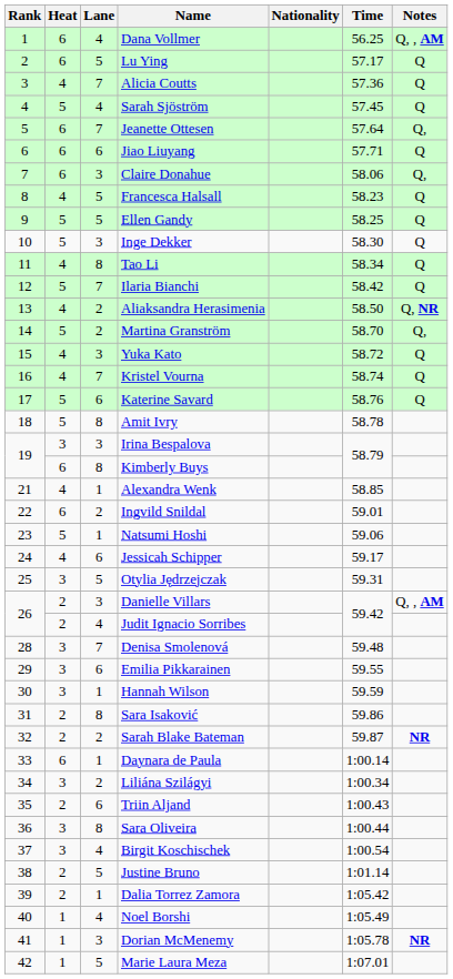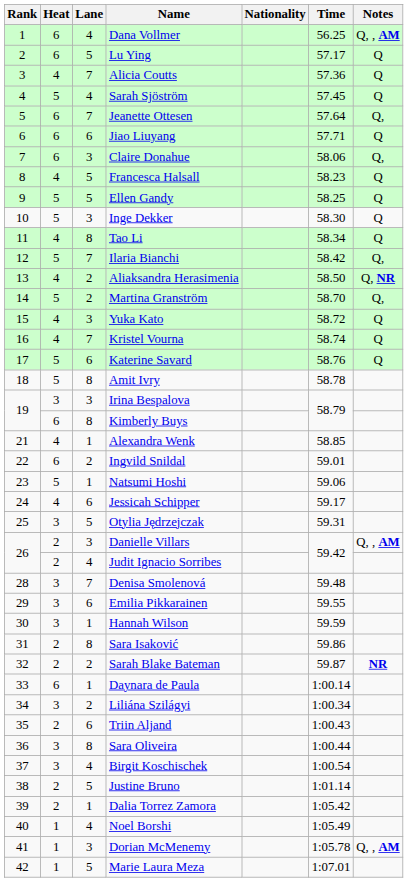 <table class="wikitable sortable" style="text-align:center">
 <tr>
 <th>Rank</th>
 <th>Heat</th>
 <th>Lane</th>
 <th>Name</th>
 <th>Nationality</th>
 <th>Time</th>
 <th>Notes</th>
 </tr>
 <tr bgcolor=ccffcc>
 <td>1</td>
 <td>6</td>
 <td>4</td>
 <td align=left><a href='#'>Dana Vollmer</a></td>
 <td align=left></td>
 <td>56.25</td>
 <td>Q, , <strong><a href='#'>AM</a></strong></td>
 </tr>
 <tr bgcolor=ccffcc>
 <td>2</td>
 <td>6</td>
 <td>5</td>
 <td align=left><a href='#'>Lu Ying</a></td>
 <td align=left></td>
 <td>57.17</td>
 <td>Q</td>
 </tr>
 <tr bgcolor=ccffcc>
 <td>3</td>
 <td>4</td>
 <td>7</td>
 <td align=left><a href='#'>Alicia Coutts</a></td>
 <td align=left></td>
 <td>57.36</td>
 <td>Q</td>
 </tr>
 <tr bgcolor=ccffcc>
 <td>4</td>
 <td>5</td>
 <td>4</td>
 <td align=left><a href='#'>Sarah Sjöström</a></td>
 <td align=left></td>
 <td>57.45</td>
 <td>Q</td>
 </tr>
 <tr bgcolor=ccffcc>
 <td>5</td>
 <td>6</td>
 <td>7</td>
 <td align=left><a href='#'>Jeanette Ottesen</a></td>
 <td align=left></td>
 <td>57.64</td>
 <td>Q, </td>
 </tr>
 <tr bgcolor=ccffcc>
 <td>6</td>
 <td>6</td>
 <td>6</td>
 <td align=left><a href='#'>Jiao Liuyang</a></td>
 <td align=left></td>
 <td>57.71</td>
 <td>Q</td>
 </tr>
 <tr bgcolor=ccffcc>
 <td>7</td>
 <td>6</td>
 <td>3</td>
 <td align=left><a href='#'>Claire Donahue</a></td>
 <td align=left></td>
 <td>58.06</td>
 <td>Q, </td>
 </tr>
 <tr bgcolor=ccffcc>
 <td>8</td>
 <td>4</td>
 <td>5</td>
 <td align=left><a href='#'>Francesca Halsall</a></td>
 <td align=left></td>
 <td>58.23</td>
 <td>Q</td>
 </tr>
 <tr bgcolor=ccffcc>
 <td>9</td>
 <td>5</td>
 <td>5</td>
 <td align=left><a href='#'>Ellen Gandy</a></td>
 <td align=left></td>
 <td>58.25</td>
 <td>Q</td>
 </tr>
 <tr>
 <td>10</td>
 <td>5</td>
 <td>3</td>
 <td align=left><a href='#'>Inge Dekker</a></td>
 <td align=left></td>
 <td>58.30</td>
 <td>Q</td>
 </tr>
 <tr bgcolor=ccffcc>
 <td>11</td>
 <td>4</td>
 <td>8</td>
 <td align=left><a href='#'>Tao Li</a></td>
 <td align=left></td>
 <td>58.34</td>
 <td>Q</td>
 </tr>
 <tr bgcolor=ccffcc>
 <td>12</td>
 <td>5</td>
 <td>7</td>
 <td align=left><a href='#'>Ilaria Bianchi</a></td>
 <td align=left></td>
 <td>58.42</td>
-<td>Q</td>
+<td>Q, </td>
 </tr>
 <tr bgcolor=ccffcc>
 <td>13</td>
 <td>4</td>
 <td>2</td>
 <td align=left><a href='#'>Aliaksandra Herasimenia</a></td>
 <td align=left></td>
 <td>58.50</td>
 <td>Q, <strong><a href='#'>NR</a></strong></td>
 </tr>
 <tr bgcolor=ccffcc>
 <td>14</td>
 <td>5</td>
 <td>2</td>
 <td align=left><a href='#'>Martina Granström</a></td>
 <td align=left></td>
 <td>58.70</td>
 <td>Q, </td>
 </tr>
 <tr bgcolor=ccffcc>
 <td>15</td>
 <td>4</td>
 <td>3</td>
 <td align=left><a href='#'>Yuka Kato</a></td>
 <td align=left></td>
 <td>58.72</td>
 <td>Q</td>
 </tr>
 <tr bgcolor=ccffcc>
 <td>16</td>
 <td>4</td>
 <td>7</td>
 <td align=left><a href='#'>Kristel Vourna</a></td>
 <td align=left></td>
 <td>58.74</td>
 <td>Q</td>
 </tr>
 <tr bgcolor=ccffcc>
 <td>17</td>
 <td>5</td>
 <td>6</td>
 <td align=left><a href='#'>Katerine Savard</a></td>
 <td align=left></td>
 <td>58.76</td>
 <td>Q</td>
 </tr>
 <tr>
 <td>18</td>
 <td>5</td>
 <td>8</td>
 <td align=left><a href='#'>Amit Ivry</a></td>
 <td align=left></td>
 <td>58.78</td>
 <td></td>
 </tr>
 <tr>
 <td rowspan=2>19</td>
 <td>3</td>
 <td>3</td>
 <td align=left><a href='#'>Irina Bespalova</a></td>
 <td align=left></td>
 <td rowspan=2>58.79</td>
 <td></td>
 </tr>
 <tr>
 <td>6</td>
 <td>8</td>
 <td align=left><a href='#'>Kimberly Buys</a></td>
 <td align=left></td>
 <td></td>
 </tr>
 <tr>
 <td>21</td>
 <td>4</td>
 <td>1</td>
 <td align=left><a href='#'>Alexandra Wenk</a></td>
 <td align=left></td>
 <td>58.85</td>
 <td></td>
 </tr>
 <tr>
 <td>22</td>
 <td>6</td>
 <td>2</td>
 <td align=left><a href='#'>Ingvild Snildal</a></td>
 <td align=left></td>
 <td>59.01</td>
 <td></td>
 </tr>
 <tr>
 <td>23</td>
 <td>5</td>
 <td>1</td>
 <td align=left><a href='#'>Natsumi Hoshi</a></td>
 <td align=left></td>
 <td>59.06</td>
 <td></td>
 </tr>
 <tr>
 <td>24</td>
 <td>4</td>
 <td>6</td>
 <td align=left><a href='#'>Jessicah Schipper</a></td>
 <td align=left></td>
 <td>59.17</td>
 <td></td>
 </tr>
 <tr>
 <td>25</td>
 <td>3</td>
 <td>5</td>
 <td align=left><a href='#'>Otylia Jędrzejczak</a></td>
 <td align=left></td>
 <td>59.31</td>
 <td></td>
 </tr>
 <tr>
 <td rowspan=2>26</td>
 <td>2</td>
 <td>3</td>
 <td align=left><a href='#'>Danielle Villars</a></td>
 <td align=left></td>
 <td rowspan=2>59.42</td>
 <td>Q, , <strong><a href='#'>AM</a></strong></td>
 </tr>
 <tr>
 <td>2</td>
 <td>4</td>
 <td align=left><a href='#'>Judit Ignacio Sorribes</a></td>
 <td align=left></td>
 <td></td>
 </tr>
 <tr>
 <td>28</td>
 <td>3</td>
 <td>7</td>
 <td align=left><a href='#'>Denisa Smolenová</a></td>
 <td align=left></td>
 <td>59.48</td>
 <td></td>
 </tr>
 <tr>
 <td>29</td>
 <td>3</td>
 <td>6</td>
 <td align=left><a href='#'>Emilia Pikkarainen</a></td>
 <td align=left></td>
 <td>59.55</td>
 <td></td>
 </tr>
 <tr>
 <td>30</td>
 <td>3</td>
 <td>1</td>
 <td align=left><a href='#'>Hannah Wilson</a></td>
 <td align=left></td>
 <td>59.59</td>
 <td></td>
 </tr>
 <tr>
 <td>31</td>
 <td>2</td>
 <td>8</td>
 <td align=left><a href='#'>Sara Isaković</a></td>
 <td align=left></td>
 <td>59.86</td>
 <td></td>
 </tr>
 <tr>
 <td>32</td>
 <td>2</td>
 <td>2</td>
 <td align=left><a href='#'>Sarah Blake Bateman</a></td>
 <td align=left></td>
 <td>59.87</td>
 <td><strong><a href='#'>NR</a></strong></td>
 </tr>
 <tr>
 <td>33</td>
 <td>6</td>
 <td>1</td>
 <td align=left><a href='#'>Daynara de Paula</a></td>
 <td align=left></td>
 <td>1:00.14</td>
 <td></td>
 </tr>
 <tr>
 <td>34</td>
 <td>3</td>
 <td>2</td>
 <td align=left><a href='#'>Liliána Szilágyi</a></td>
 <td align=left></td>
 <td>1:00.34</td>
 <td></td>
 </tr>
 <tr>
 <td>35</td>
 <td>2</td>
 <td>6</td>
 <td align=left><a href='#'>Triin Aljand</a></td>
 <td align=left></td>
 <td>1:00.43</td>
 <td></td>
 </tr>
 <tr>
 <td>36</td>
 <td>3</td>
 <td>8</td>
 <td align=left><a href='#'>Sara Oliveira</a></td>
 <td align=left></td>
 <td>1:00.44</td>
 <td></td>
 </tr>
 <tr>
 <td>37</td>
 <td>3</td>
 <td>4</td>
 <td align=left><a href='#'>Birgit Koschischek</a></td>
 <td align=left></td>
 <td>1:00.54</td>
 <td></td>
 </tr>
 <tr>
 <td>38</td>
 <td>2</td>
 <td>5</td>
 <td align=left><a href='#'>Justine Bruno</a></td>
 <td align=left></td>
 <td>1:01.14</td>
 <td></td>
 </tr>
 <tr>
 <td>39</td>
 <td>2</td>
 <td>1</td>
 <td align=left><a href='#'>Dalia Torrez Zamora</a></td>
 <td align=left></td>
 <td>1:05.42</td>
 <td></td>
 </tr>
 <tr>
 <td>40</td>
 <td>1</td>
 <td>4</td>
 <td align=left><a href='#'>Noel Borshi</a></td>
 <td align=left></td>
 <td>1:05.49</td>
 <td></td>
 </tr>
 <tr>
 <td>41</td>
 <td>1</td>
 <td>3</td>
 <td align=left><a href='#'>Dorian McMenemy</a></td>
 <td align=left></td>
 <td>1:05.78</td>
-<td><strong><a href='#'>NR</a></strong></td>
+<td>Q, , <strong><a href='#'>AM</a></strong></td>
 </tr>
 <tr>
 <td>42</td>
 <td>1</td>
 <td>5</td>
 <td align=left><a href='#'>Marie Laura Meza</a></td>
 <td align=left></td>
 <td>1:07.01</td>
 <td></td>
 </tr>
 </table>
